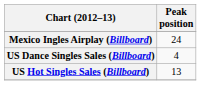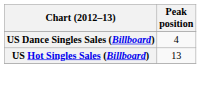 <table class="wikitable sortable plainrowheaders">
 <tr>
 <th scope="col">Chart (2012–13)</th>
 <th scope="col">Peak<br>position</th>
 </tr>
 <tr>
-</tr>
-<tr>
-<th scope="row">Mexico Ingles Airplay (<em><a href='#'>Billboard</a></em>)</th>
-<td align="center">24</td>
 </tr>
 <tr>
 <th scope="row">US Dance Singles Sales (<em><a href='#'>Billboard</a></em>)</th>
 <td align="center">4</td>
 </tr>
 <tr>
 <th scope="row">US <a href='#'>Hot Singles Sales</a> (<em><a href='#'>Billboard</a></em>)</th>
 <td align="center">13</td>
 </tr>
 <tr>
 </tr>
 </table>
